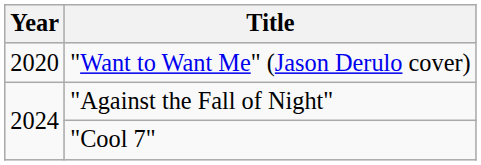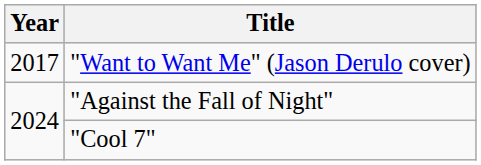 <table class="wikitable">
 <tr>
 <th>Year</th>
 <th>Title</th>
 </tr>
 <tr>
-<td>2020</td>
+<td>2017</td>
 <td>"<a href='#'>Want to Want Me</a>" (<a href='#'>Jason Derulo</a> cover)</td>
 </tr>
 <tr>
 <td rowspan=2>2024</td>
 <td>"Against the Fall of Night"</td>
 </tr>
 <tr>
 <td>"Cool 7"</td>
 </tr>
 </table>
